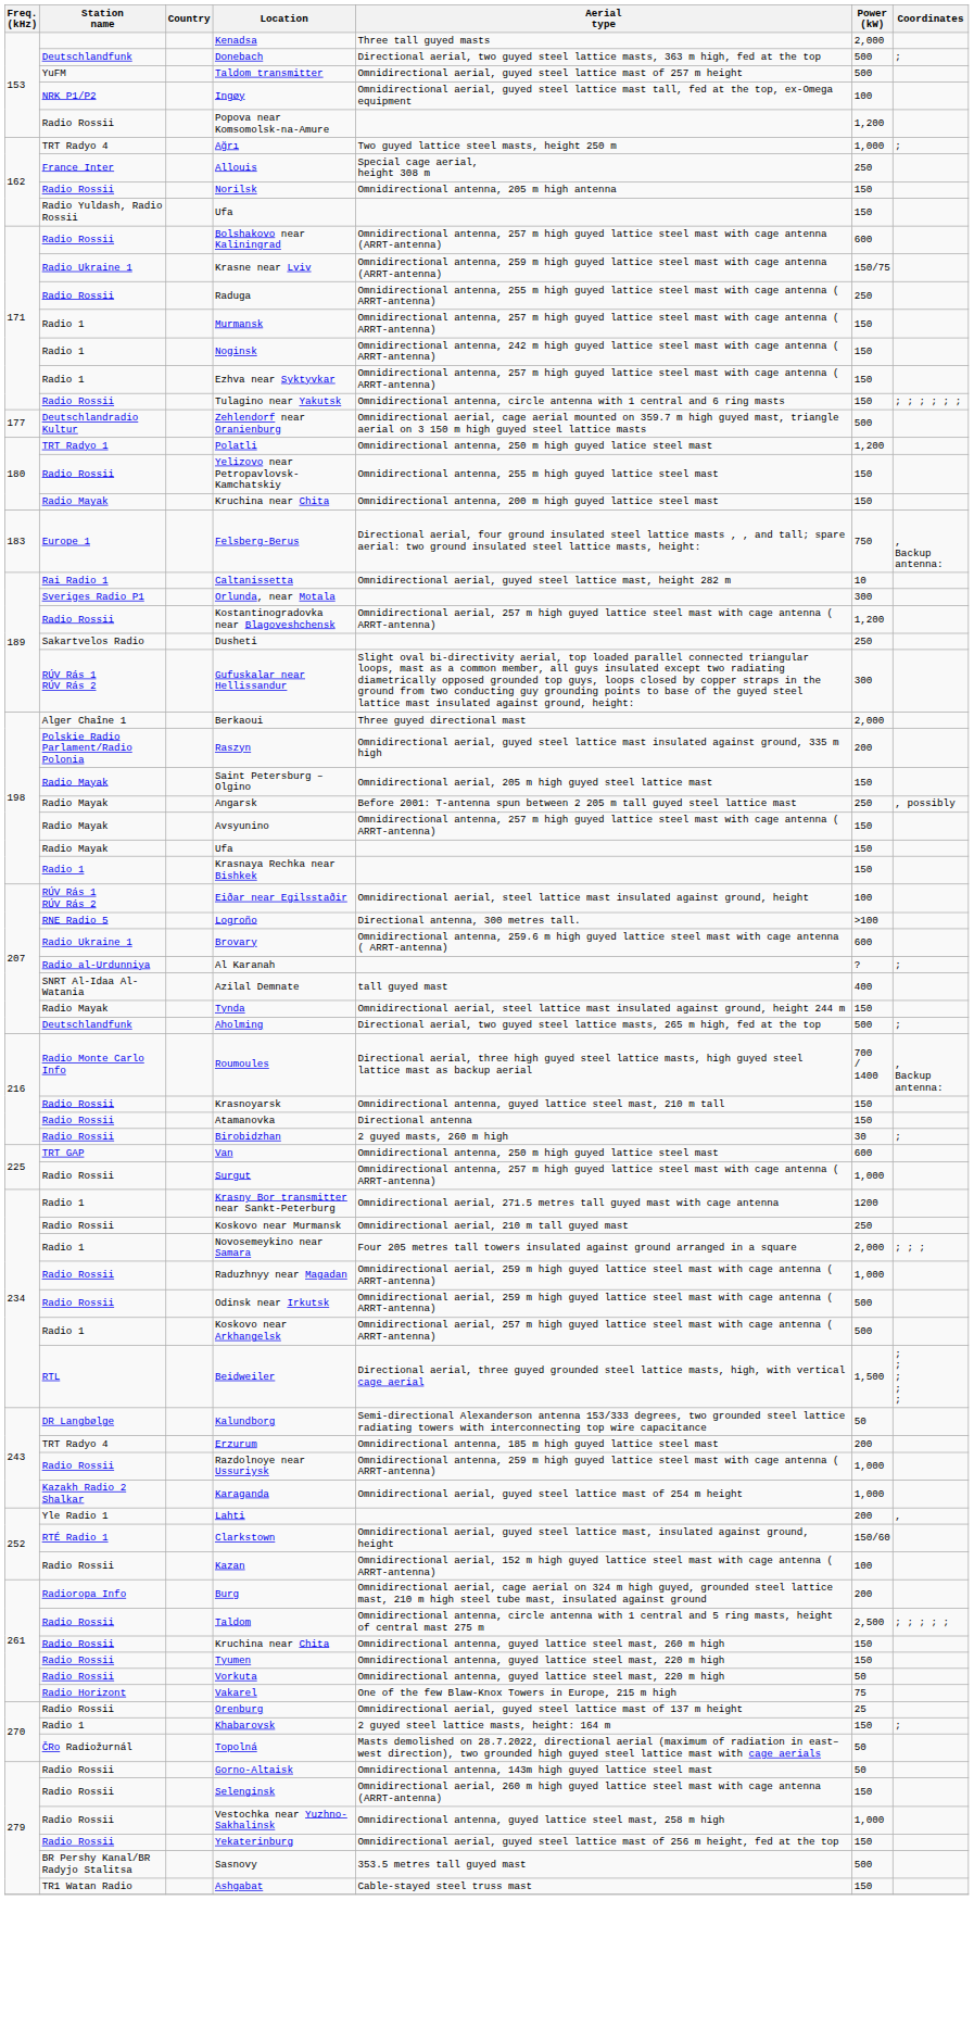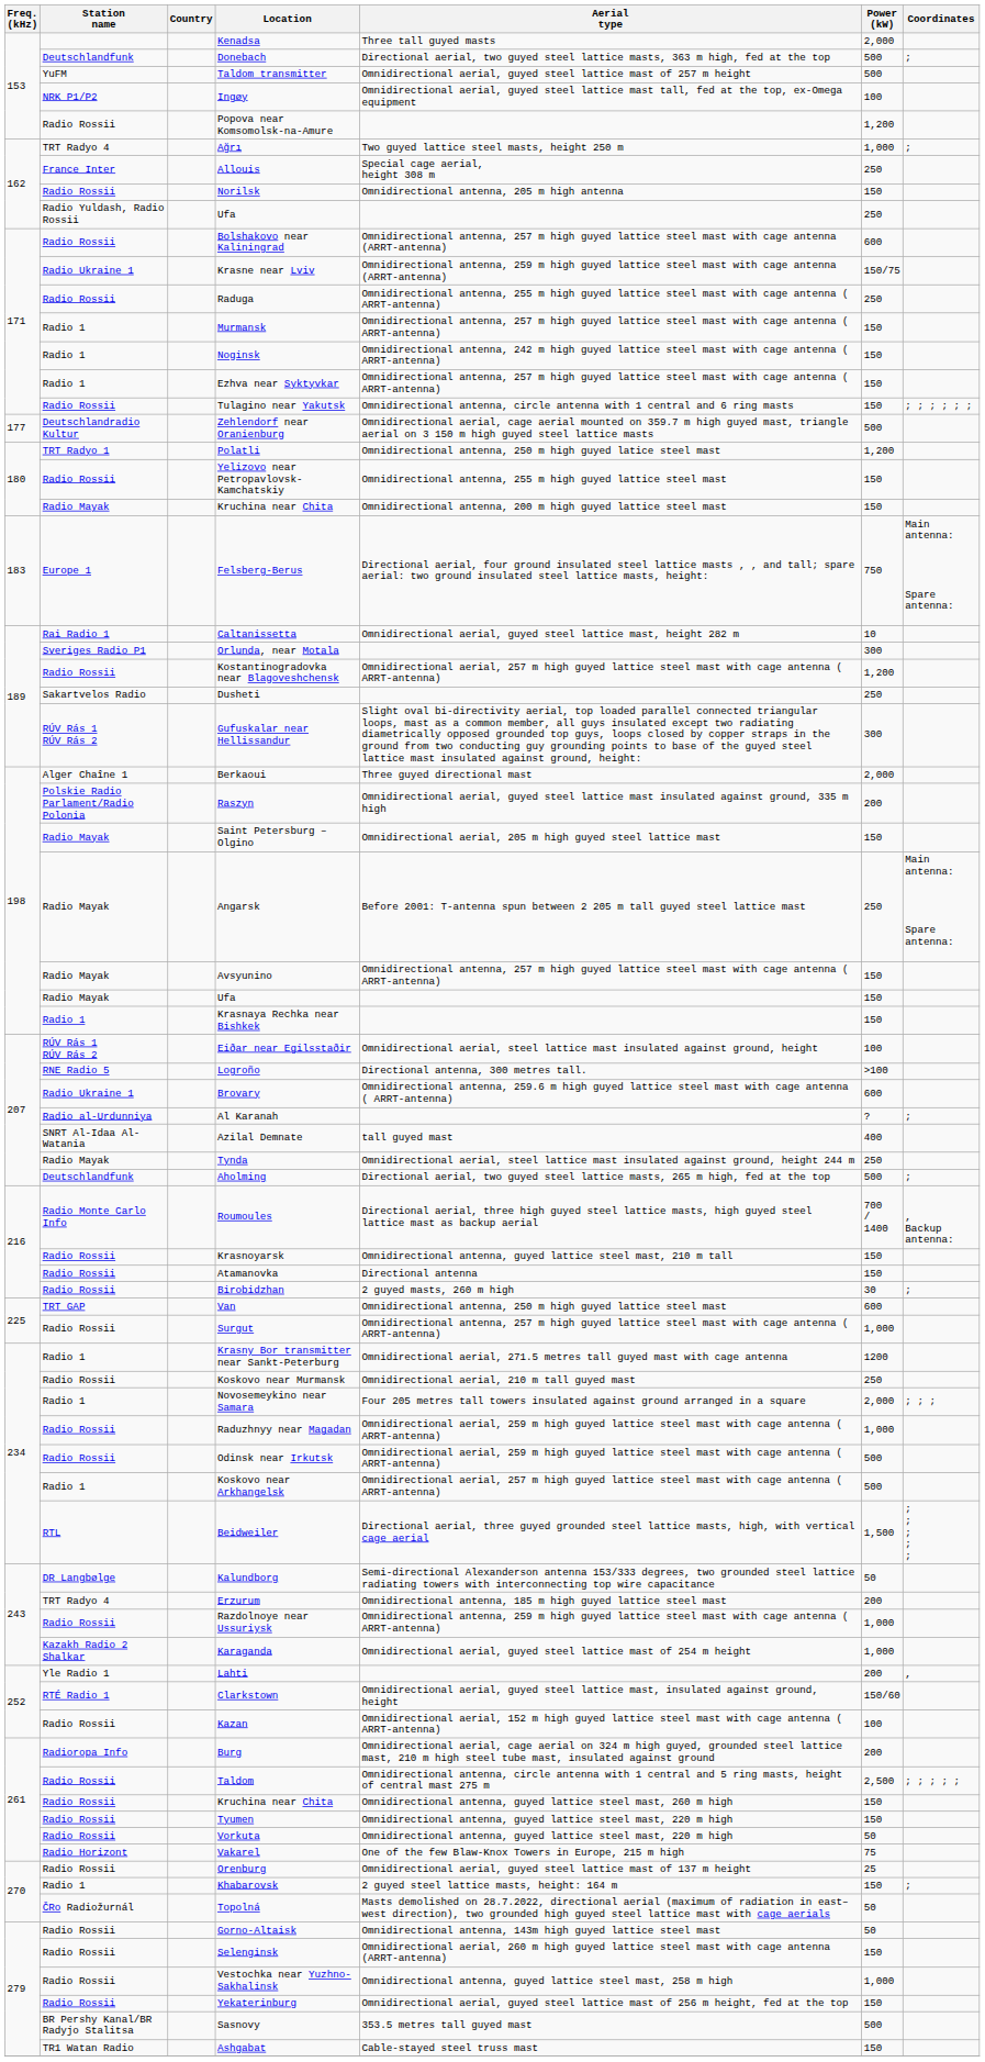 <table class="wikitable sortable" valign="top">
 <tr>
 <th>Freq.<br>(kHz)</th>
 <th>Station<br>name</th>
 <th>Country</th>
 <th>Location</th>
 <th>Aerial<br>type</th>
 <th>Power<br>(kW)</th>
 <th>Coordinates</th>
 </tr>
 <tr>
 <td rowspan="5">153</td>
 <td></td>
 <td></td>
 <td><a href='#'>Kenadsa</a></td>
 <td>Three  tall guyed masts</td>
 <td>2,000</td>
 <td><br></td>
 </tr>
 <tr>
 <td><a href='#'>Deutschlandfunk</a></td>
 <td></td>
 <td><a href='#'>Donebach</a></td>
 <td>Directional aerial, two guyed steel lattice masts, 363 m high, fed at the top</td>
 <td>500</td>
 <td>; </td>
 </tr>
 <tr>
 <td>YuFM</td>
 <td></td>
 <td><a href='#'>Taldom transmitter</a></td>
 <td>Omnidirectional aerial, guyed steel lattice mast of 257 m height</td>
 <td>500</td>
 <td></td>
 </tr>
 <tr>
 <td><a href='#'>NRK P1/P2</a></td>
 <td></td>
 <td><a href='#'>Ingøy</a></td>
 <td>Omnidirectional aerial, guyed steel lattice mast   tall, fed at the top, ex-Omega equipment</td>
 <td>100</td>
 <td></td>
 </tr>
 <tr>
 <td>Radio Rossii</td>
 <td></td>
 <td>Popova near Komsomolsk-na-Amure</td>
 <td></td>
 <td>1,200</td>
 <td></td>
 </tr>
 <tr>
 <td rowspan="4" valign="center">162</td>
 <td>TRT Radyo 4</td>
 <td></td>
 <td><a href='#'>Ağrı</a></td>
 <td>Two guyed lattice steel masts, height 250 m</td>
 <td>1,000</td>
 <td>; </td>
 </tr>
 <tr>
 <td><a href='#'>France Inter</a></td>
 <td></td>
 <td><a href='#'>Allouis</a></td>
 <td>Special cage aerial,<br>height 308 m</td>
 <td>250</td>
 <td></td>
 </tr>
 <tr>
 <td><a href='#'>Radio Rossii</a></td>
 <td></td>
 <td><a href='#'>Norilsk</a></td>
 <td>Omnidirectional antenna, 205 m high antenna</td>
 <td>150</td>
 <td></td>
 </tr>
 <tr>
 <td>Radio Yuldash, Radio Rossii</td>
 <td></td>
 <td>Ufa</td>
 <td></td>
-<td>150</td>
+<td>250</td>
 <td></td>
 </tr>
 <tr>
 <td rowspan="7" valign=center>171</td>
 <td><a href='#'>Radio Rossii</a></td>
 <td></td>
 <td><a href='#'>Bolshakovo</a> near <a href='#'>Kaliningrad</a></td>
 <td>Omnidirectional antenna, 257 m high guyed lattice steel mast with cage antenna (ARRT-antenna)</td>
 <td>600</td>
 <td></td>
 </tr>
 <tr>
 <td><a href='#'>Radio Ukraine 1</a></td>
 <td></td>
 <td>Krasne near <a href='#'>Lviv</a></td>
 <td>Omnidirectional antenna, 259 m high guyed lattice steel mast with cage antenna (ARRT-antenna)</td>
 <td>150/75</td>
 <td></td>
 </tr>
 <tr>
 <td><a href='#'>Radio Rossii</a></td>
 <td></td>
 <td>Raduga</td>
 <td>Omnidirectional antenna, 255 m high guyed lattice steel mast with cage antenna ( ARRT-antenna)</td>
 <td>250</td>
 <td></td>
 </tr>
 <tr>
 <td>Radio 1</td>
 <td></td>
 <td><a href='#'>Murmansk</a></td>
 <td>Omnidirectional antenna, 257 m high guyed lattice steel mast with cage antenna ( ARRT-antenna)</td>
 <td>150</td>
 <td></td>
 </tr>
 <tr>
 <td>Radio 1</td>
 <td></td>
 <td><a href='#'>Noginsk</a></td>
 <td>Omnidirectional antenna, 242 m high guyed lattice steel mast with cage antenna ( ARRT-antenna)</td>
 <td>150</td>
 <td></td>
 </tr>
 <tr>
 <td>Radio 1</td>
 <td></td>
 <td>Ezhva near <a href='#'>Syktyvkar</a></td>
 <td>Omnidirectional antenna, 257 m high guyed lattice steel mast with cage antenna ( ARRT-antenna)</td>
 <td>150</td>
 <td></td>
 </tr>
 <tr>
 <td><a href='#'>Radio Rossii</a></td>
 <td></td>
 <td>Tulagino near <a href='#'>Yakutsk</a></td>
 <td>Omnidirectional antenna, circle antenna with 1 central and 6 ring masts</td>
 <td>150</td>
 <td> ;  ;  ;  ;  ;  ; </td>
 </tr>
 <tr>
 <td>177</td>
 <td><a href='#'>Deutschlandradio Kultur</a></td>
 <td></td>
 <td><a href='#'>Zehlendorf</a> near <a href='#'>Oranienburg</a></td>
 <td>Omnidirectional aerial, cage aerial mounted on 359.7 m high guyed mast, triangle aerial on 3 150 m high guyed steel lattice masts</td>
 <td>500</td>
 <td></td>
 </tr>
 <tr>
 <td rowspan="3" valign=center>180</td>
 <td><a href='#'>TRT Radyo 1</a></td>
 <td></td>
 <td><a href='#'>Polatli</a></td>
 <td>Omnidirectional antenna, 250 m high guyed latice steel mast</td>
 <td>1,200</td>
 <td></td>
 </tr>
 <tr>
 <td><a href='#'>Radio Rossii</a></td>
 <td></td>
 <td><a href='#'>Yelizovo</a> near Petropavlovsk-Kamchatskiy</td>
 <td>Omnidirectional antenna, 255 m high guyed lattice steel mast</td>
 <td>150</td>
 <td></td>
 </tr>
 <tr>
 <td><a href='#'>Radio Mayak</a></td>
 <td></td>
 <td>Kruchina near <a href='#'>Chita</a></td>
 <td>Omnidirectional antenna, 200 m high guyed lattice steel mast</td>
 <td>150</td>
 <td></td>
 </tr>
 <tr>
 <td>183</td>
 <td><a href='#'>Europe 1</a></td>
 <td></td>
 <td><a href='#'>Felsberg-Berus</a></td>
 <td>Directional aerial, four ground insulated steel lattice masts , ,  and  tall; spare aerial: two ground insulated steel lattice masts, height: </td>
 <td>750</td>
-<td><br> <br>,<br>Backup antenna:<br></td>
+<td>Main antenna:<br><br> <br><br> <br>Spare antenna:<br><br> </td>
 </tr>
 <tr>
 <td rowspan="5" valign="center">189</td>
 <td><a href='#'>Rai Radio 1</a></td>
 <td></td>
 <td><a href='#'>Caltanissetta</a></td>
 <td>Omnidirectional aerial, guyed steel lattice mast, height 282 m</td>
 <td>10</td>
 <td></td>
 </tr>
 <tr>
 <td><a href='#'>Sveriges Radio P1</a></td>
 <td></td>
 <td><a href='#'>Orlunda</a>, near <a href='#'>Motala</a></td>
 <td></td>
 <td>300</td>
 <td></td>
 </tr>
 <tr>
 <td><a href='#'>Radio Rossii</a></td>
 <td></td>
 <td>Kostantinogradovka near <a href='#'>Blagoveshchensk</a></td>
 <td>Omnidirectional aerial, 257 m high guyed lattice steel mast with cage antenna ( ARRT-antenna)</td>
 <td>1,200</td>
 <td></td>
 </tr>
 <tr>
 <td>Sakartvelos Radio</td>
 <td></td>
 <td>Dusheti</td>
 <td></td>
 <td>250</td>
 <td></td>
 </tr>
 <tr>
 <td><a href='#'>RÚV Rás 1</a><br><a href='#'>RÚV Rás 2</a></td>
 <td></td>
 <td><a href='#'>Gufuskalar near Hellissandur</a></td>
 <td>Slight oval bi-directivity aerial, top loaded parallel connected triangular loops, mast as a common member, all guys insulated except two radiating diametrically opposed grounded top guys, loops closed by copper straps in the ground from two conducting guy grounding points to base of the guyed steel lattice mast insulated against ground, height: </td>
 <td>300</td>
 <td></td>
 </tr>
 <tr>
 <td rowspan="7" valign=center>198</td>
 <td>Alger Chaîne 1</td>
 <td></td>
 <td>Berkaoui</td>
 <td>Three guyed directional mast</td>
 <td>2,000</td>
 <td></td>
 </tr>
 <tr>
 <td><a href='#'>Polskie Radio Parlament/Radio Polonia</a></td>
 <td></td>
 <td><a href='#'>Raszyn</a></td>
 <td>Omnidirectional aerial, guyed steel lattice mast insulated against ground, 335 m high</td>
 <td>200</td>
 <td></td>
 </tr>
 <tr>
 <td><a href='#'>Radio Mayak</a></td>
 <td></td>
 <td>Saint Petersburg – Olgino</td>
 <td>Omnidirectional aerial, 205 m high guyed steel lattice mast</td>
 <td>150</td>
 <td></td>
 </tr>
 <tr>
 <td>Radio Mayak</td>
 <td></td>
 <td>Angarsk</td>
 <td>Before 2001: T-antenna spun between 2 205 m tall guyed steel lattice mast</td>
 <td>250</td>
-<td>, possibly </td>
+<td>Main antenna:<br><br> <br><br> <br>Spare antenna:<br><br> </td>
 </tr>
 <tr>
 <td>Radio Mayak</td>
 <td></td>
 <td>Avsyunino</td>
 <td>Omnidirectional antenna, 257 m high guyed lattice steel mast with cage antenna ( ARRT-antenna)</td>
 <td>150</td>
 <td></td>
 </tr>
 <tr>
 <td>Radio Mayak</td>
 <td></td>
 <td>Ufa</td>
 <td></td>
 <td>150</td>
 <td></td>
 </tr>
 <tr>
 <td><a href='#'>Radio 1</a></td>
 <td></td>
 <td>Krasnaya Rechka near <a href='#'>Bishkek</a></td>
 <td></td>
 <td>150</td>
 <td></td>
 </tr>
 <tr>
 <td rowspan="7" valign="center">207</td>
 <td><a href='#'>RÚV Rás 1</a><br><a href='#'>RÚV Rás 2</a></td>
 <td></td>
 <td><a href='#'>Eiðar near Egilsstaðir</a></td>
 <td>Omnidirectional aerial, steel lattice mast insulated against ground, height </td>
 <td>100</td>
 <td></td>
 </tr>
 <tr>
 <td><a href='#'>RNE Radio 5</a></td>
 <td></td>
 <td><a href='#'>Logroño</a></td>
 <td>Directional antenna, 300 metres tall.</td>
 <td>>100</td>
 <td></td>
 </tr>
 <tr>
 <td><a href='#'>Radio Ukraine 1</a></td>
 <td></td>
 <td><a href='#'>Brovary</a></td>
 <td>Omnidirectional antenna, 259.6 m high guyed lattice steel mast with cage antenna ( ARRT-antenna)</td>
 <td>600</td>
 <td></td>
 </tr>
 <tr>
 <td><a href='#'>Radio al-Urdunniya</a></td>
 <td></td>
 <td>Al Karanah</td>
 <td></td>
 <td>?</td>
 <td>; </td>
 </tr>
 <tr>
 <td>SNRT Al-Idaa Al-Watania</td>
 <td></td>
 <td>Azilal Demnate</td>
 <td> tall guyed mast</td>
 <td>400</td>
 <td></td>
 </tr>
 <tr>
 <td>Radio Mayak</td>
 <td></td>
 <td><a href='#'>Tynda</a></td>
 <td>Omnidirectional aerial, steel lattice mast insulated against ground, height 244 m</td>
-<td>150</td>
+<td>250</td>
 <td></td>
 </tr>
 <tr>
 <td><a href='#'>Deutschlandfunk</a></td>
 <td></td>
 <td><a href='#'>Aholming</a></td>
 <td>Directional aerial, two guyed steel lattice masts, 265 m high, fed at the top</td>
 <td>500</td>
 <td>; </td>
 </tr>
 <tr>
 <td rowspan="4" valign=center>216</td>
 <td><a href='#'>Radio Monte Carlo Info</a></td>
 <td></td>
 <td><a href='#'>Roumoules</a></td>
 <td>Directional aerial, three  high guyed steel lattice masts,  high guyed steel lattice mast as backup aerial</td>
 <td>700<br>/<br>1400</td>
 <td><br> <br>,<br>Backup antenna:<br></td>
 </tr>
 <tr>
 <td><a href='#'>Radio Rossii</a></td>
 <td></td>
 <td>Krasnoyarsk</td>
 <td>Omnidirectional antenna, guyed lattice steel mast, 210 m tall</td>
 <td>150</td>
 <td></td>
 </tr>
 <tr>
 <td><a href='#'>Radio Rossii</a></td>
 <td></td>
 <td>Atamanovka</td>
 <td>Directional antenna</td>
 <td>150</td>
 <td></td>
 </tr>
 <tr>
 <td><a href='#'>Radio Rossii</a></td>
 <td></td>
 <td><a href='#'>Birobidzhan</a></td>
 <td>2 guyed masts, 260 m high</td>
 <td>30</td>
 <td> ; </td>
 </tr>
 <tr>
 <td rowspan="2" valign=center>225</td>
 <td><a href='#'>TRT GAP</a></td>
 <td></td>
 <td><a href='#'>Van</a></td>
 <td>Omnidirectional antenna, 250 m high guyed lattice steel mast</td>
 <td>600</td>
 <td></td>
 </tr>
 <tr>
 <td>Radio Rossii</td>
 <td></td>
 <td><a href='#'>Surgut</a></td>
 <td>Omnidirectional antenna, 257 m high guyed lattice steel mast with cage antenna ( ARRT-antenna)</td>
 <td>1,000</td>
 <td></td>
 </tr>
 <tr>
 <td rowspan="7" valign=center>234</td>
 <td>Radio 1</td>
 <td></td>
 <td><a href='#'>Krasny Bor transmitter</a> near Sankt-Peterburg</td>
 <td>Omnidirectional aerial, 271.5 metres tall guyed mast with cage antenna</td>
 <td>1200</td>
 <td></td>
 </tr>
 <tr>
 <td>Radio Rossii</td>
 <td></td>
 <td>Koskovo near Murmansk</td>
 <td>Omnidirectional aerial, 210 m tall guyed mast</td>
 <td>250</td>
 <td></td>
 </tr>
 <tr>
 <td>Radio 1</td>
 <td></td>
 <td>Novosemeykino near <a href='#'>Samara</a></td>
 <td>Four 205 metres tall towers insulated against ground arranged in a square</td>
 <td>2,000</td>
 <td> ;  ;  ; </td>
 </tr>
 <tr>
 <td><a href='#'>Radio Rossii</a></td>
 <td></td>
 <td>Raduzhnyy near <a href='#'>Magadan</a></td>
 <td>Omnidirectional aerial, 259 m high guyed lattice steel mast with cage antenna ( ARRT-antenna)</td>
 <td>1,000</td>
 <td></td>
 </tr>
 <tr>
 <td><a href='#'>Radio Rossii</a></td>
 <td></td>
 <td>Odinsk near <a href='#'>Irkutsk</a></td>
 <td>Omnidirectional aerial, 259 m high guyed lattice steel mast with cage antenna ( ARRT-antenna)</td>
 <td>500</td>
 <td></td>
 </tr>
 <tr>
 <td>Radio 1</td>
 <td></td>
 <td>Koskovo near <a href='#'>Arkhangelsk</a></td>
 <td>Omnidirectional aerial, 257 m high guyed lattice steel mast with cage antenna ( ARRT-antenna)</td>
 <td>500</td>
 <td></td>
 </tr>
 <tr>
 <td><a href='#'>RTL</a></td>
 <td></td>
 <td><a href='#'>Beidweiler</a></td>
 <td>Directional aerial, three guyed grounded steel lattice masts,  high, with vertical <a href='#'>cage aerial</a></td>
 <td>1,500</td>
 <td>;<br> ;<br> ; <br> ; <br> ; <br>  </td>
 </tr>
 <tr>
 <td rowspan="4">243</td>
 <td><a href='#'>DR Langbølge</a></td>
 <td></td>
 <td><a href='#'>Kalundborg</a></td>
 <td>Semi-directional Alexanderson antenna 153/333 degrees, two grounded  steel lattice radiating towers with interconnecting top wire capacitance</td>
 <td>50</td>
 <td><br></td>
 </tr>
 <tr>
 <td>TRT Radyo 4</td>
 <td></td>
 <td><a href='#'>Erzurum</a></td>
 <td>Omnidirectional antenna, 185 m high guyed lattice steel mast</td>
 <td>200</td>
 <td></td>
 </tr>
 <tr>
 <td><a href='#'>Radio Rossii</a></td>
 <td></td>
 <td>Razdolnoye near <a href='#'>Ussuriysk</a></td>
 <td>Omnidirectional antenna, 259 m high guyed lattice steel mast with cage antenna ( ARRT-antenna)</td>
 <td>1,000</td>
 <td></td>
 </tr>
 <tr>
 <td><a href='#'>Kazakh Radio 2 Shalkar</a></td>
 <td></td>
 <td><a href='#'>Karaganda</a></td>
 <td>Omnidirectional aerial, guyed steel lattice mast of 254 m height</td>
 <td>1,000</td>
 <td></td>
 </tr>
 <tr>
 <td rowspan="3">252</td>
 <td>Yle Radio 1</td>
 <td></td>
 <td><a href='#'>Lahti</a></td>
 <td></td>
 <td>200</td>
 <td>, </td>
 </tr>
 <tr>
 <td><a href='#'>RTÉ Radio 1</a></td>
 <td></td>
 <td><a href='#'>Clarkstown</a></td>
 <td>Omnidirectional aerial, guyed steel lattice mast, insulated against ground, height </td>
 <td>150/60</td>
 <td></td>
 </tr>
 <tr>
 <td>Radio Rossii</td>
 <td></td>
 <td><a href='#'>Kazan</a></td>
 <td>Omnidirectional aerial, 152 m high guyed lattice steel mast with cage antenna ( ARRT-antenna)</td>
 <td>100</td>
 <td></td>
 </tr>
 <tr>
 <td rowspan="6" valign="center">261</td>
 <td><a href='#'>Radioropa Info</a></td>
 <td></td>
 <td><a href='#'>Burg</a></td>
 <td>Omnidirectional aerial, cage aerial on 324 m high guyed, grounded steel lattice mast, 210 m high steel tube mast, insulated against ground</td>
 <td>200</td>
 <td></td>
 </tr>
 <tr>
 <td><a href='#'>Radio Rossii</a></td>
 <td></td>
 <td><a href='#'>Taldom</a></td>
 <td>Omnidirectional antenna, circle antenna with 1 central and 5 ring masts, height of central mast 275 m</td>
 <td>2,500</td>
 <td> ;   ;  ;  ;  ; </td>
 </tr>
 <tr>
 <td><a href='#'>Radio Rossii</a></td>
 <td></td>
 <td>Kruchina near <a href='#'>Chita</a></td>
 <td>Omnidirectional antenna, guyed lattice steel mast, 260 m high</td>
 <td>150</td>
 <td></td>
 </tr>
 <tr>
 <td><a href='#'>Radio Rossii</a></td>
 <td></td>
 <td><a href='#'>Tyumen</a></td>
 <td>Omnidirectional antenna, guyed lattice steel mast, 220 m high</td>
 <td>150</td>
 <td></td>
 </tr>
 <tr>
 <td><a href='#'>Radio Rossii</a></td>
 <td></td>
 <td><a href='#'>Vorkuta</a></td>
 <td>Omnidirectional antenna, guyed lattice steel mast, 220 m high</td>
 <td>50</td>
 <td></td>
 </tr>
 <tr>
 <td><a href='#'>Radio Horizont</a></td>
 <td></td>
 <td><a href='#'>Vakarel</a></td>
 <td>One of the few Blaw-Knox Towers in Europe, 215 m high</td>
 <td>75</td>
 <td></td>
 </tr>
 <tr>
 <td rowspan="3" valign="center">270</td>
 <td>Radio Rossii</td>
 <td></td>
 <td><a href='#'>Orenburg</a></td>
 <td>Omnidirectional aerial, guyed steel lattice mast of 137 m height</td>
 <td>25</td>
 <td></td>
 </tr>
 <tr>
 <td>Radio 1</td>
 <td></td>
 <td><a href='#'>Khabarovsk</a></td>
 <td>2 guyed steel lattice masts, height: 164 m</td>
 <td>150</td>
 <td> ; </td>
 </tr>
 <tr>
 <td><a href='#'>ČRo</a> Radiožurnál</td>
 <td></td>
 <td><a href='#'>Topolná</a></td>
 <td>Masts demolished on 28.7.2022, directional aerial (maximum of radiation in east–west direction), two grounded  high guyed steel lattice mast with <a href='#'>cage aerials</a></td>
 <td>50</td>
 <td><br> </td>
 </tr>
 <tr>
 <td rowspan="6" valign="center">279</td>
 <td>Radio Rossii</td>
 <td></td>
 <td><a href='#'>Gorno-Altaisk</a></td>
 <td>Omnidirectional antenna, 143m high guyed lattice steel mast</td>
 <td>50</td>
 <td></td>
 </tr>
 <tr>
 <td>Radio Rossii</td>
 <td></td>
 <td><a href='#'>Selenginsk</a></td>
 <td>Omnidirectional aerial, 260 m high guyed lattice steel mast with cage antenna (ARRT-antenna)</td>
 <td>150</td>
 <td></td>
 </tr>
 <tr>
 <td>Radio Rossii</td>
 <td></td>
 <td>Vestochka near <a href='#'>Yuzhno-Sakhalinsk</a></td>
 <td>Omnidirectional antenna, guyed lattice steel mast, 258 m high</td>
 <td>1,000</td>
 <td></td>
 </tr>
 <tr>
 <td><a href='#'>Radio Rossii</a></td>
 <td></td>
 <td><a href='#'>Yekaterinburg</a></td>
 <td>Omnidirectional aerial, guyed steel lattice mast of 256 m height, fed at the top</td>
 <td>150</td>
 <td></td>
 </tr>
 <tr>
 <td>BR Pershy Kanal/BR Radyjo Stalitsa</td>
 <td></td>
 <td>Sasnovy</td>
 <td>353.5 metres tall guyed mast</td>
 <td>500</td>
 <td></td>
 </tr>
 <tr>
 <td>TR1 Watan Radio</td>
 <td></td>
 <td><a href='#'>Ashgabat</a></td>
 <td>Cable-stayed steel truss mast</td>
 <td>150</td>
 <td></td>
 </tr>
 <tr>
 </tr>
 </table>
